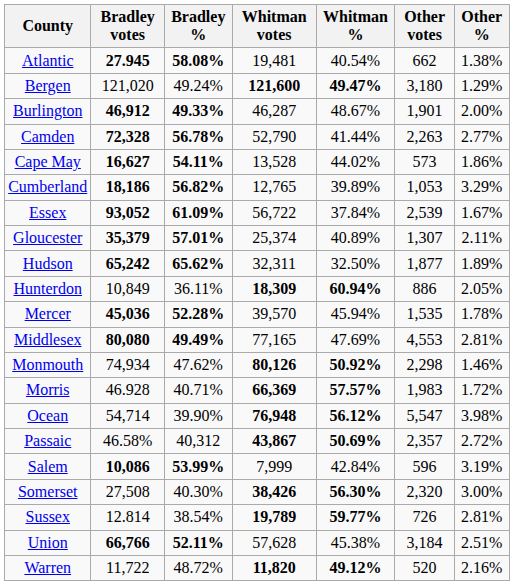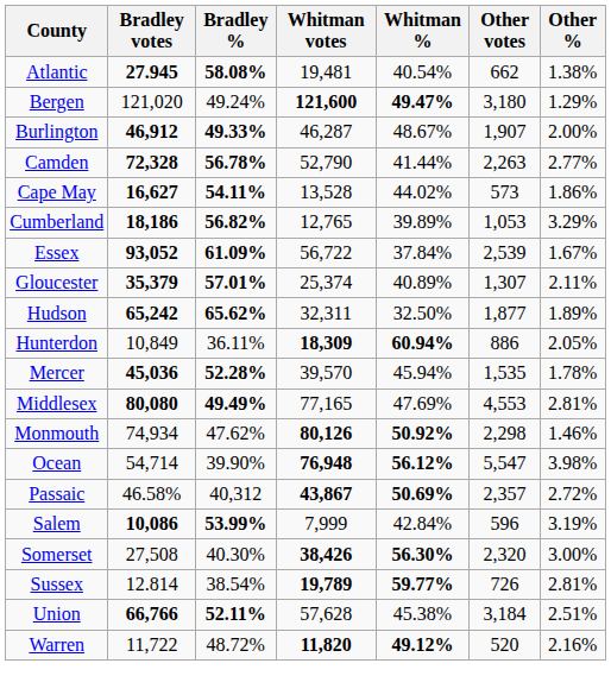 <table width="40%" class="wikitable sortable">
 <tr>
 <th>County</th>
 <th>Bradley votes</th>
 <th>Bradley %</th>
 <th>Whitman votes</th>
 <th>Whitman %</th>
 <th>Other votes</th>
 <th>Other %</th>
 </tr>
 <tr>
 <td align="center" ><a href='#'>Atlantic</a></td>
 <td align="center" ><strong>27.945</strong></td>
 <td align="center" ><strong>58.08%</strong></td>
 <td align="center">19,481</td>
 <td align="center">40.54%</td>
 <td align="center">662</td>
 <td align="center">1.38%</td>
 </tr>
 <tr>
 <td align="center" ><a href='#'>Bergen</a></td>
 <td align="center">121,020</td>
 <td align="center">49.24%</td>
 <td align="center" ><strong>121,600</strong></td>
 <td align="center" ><strong>49.47%</strong></td>
 <td align="center">3,180</td>
 <td align="center">1.29%</td>
 </tr>
 <tr>
 <td align="center" ><a href='#'>Burlington</a></td>
 <td align="center" ><strong>46,912</strong></td>
 <td align="center" ><strong>49.33%</strong></td>
 <td align="center">46,287</td>
 <td align="center">48.67%</td>
-<td align="center">1,901</td>
+<td align="center">1,907</td>
 <td align="center">2.00%</td>
 </tr>
 <tr>
 <td align="center" ><a href='#'>Camden</a></td>
 <td align="center" ><strong>72,328</strong></td>
 <td align="center" ><strong>56.78%</strong></td>
 <td align="center">52,790</td>
 <td align="center">41.44%</td>
 <td align="center">2,263</td>
 <td align="center">2.77%</td>
 </tr>
 <tr>
 <td align="center" ><a href='#'>Cape May</a></td>
 <td align="center" ><strong>16,627</strong></td>
 <td align="center" ><strong>54.11%</strong></td>
 <td align="center">13,528</td>
 <td align="center">44.02%</td>
 <td align="center">573</td>
 <td align="center">1.86%</td>
 </tr>
 <tr>
 <td align="center" ><a href='#'>Cumberland</a></td>
 <td align="center" ><strong>18,186</strong></td>
 <td align="center" ><strong>56.82%</strong></td>
 <td align="center">12,765</td>
 <td align="center">39.89%</td>
 <td align="center">1,053</td>
 <td align="center">3.29%</td>
 </tr>
 <tr>
 <td align="center" ><a href='#'>Essex</a></td>
 <td align="center" ><strong>93,052</strong></td>
 <td align="center" ><strong>61.09%</strong></td>
 <td align="center">56,722</td>
 <td align="center">37.84%</td>
 <td align="center">2,539</td>
 <td align="center">1.67%</td>
 </tr>
 <tr>
 <td align="center" ><a href='#'>Gloucester</a></td>
 <td align="center" ><strong>35,379</strong></td>
 <td align="center" ><strong>57.01%</strong></td>
 <td align="center">25,374</td>
 <td align="center">40.89%</td>
 <td align="center">1,307</td>
 <td align="center">2.11%</td>
 </tr>
 <tr>
 <td align="center" ><a href='#'>Hudson</a></td>
 <td align="center" ><strong>65,242</strong></td>
 <td align="center" ><strong>65.62%</strong></td>
 <td align="center">32,311</td>
 <td align="center">32.50%</td>
 <td align="center">1,877</td>
 <td align="center">1.89%</td>
 </tr>
 <tr>
 <td align="center" ><a href='#'>Hunterdon</a></td>
 <td align="center">10,849</td>
 <td align="center">36.11%</td>
 <td align="center" ><strong>18,309</strong></td>
 <td align="center" ><strong>60.94%</strong></td>
 <td align="center">886</td>
 <td align="center">2.05%</td>
 </tr>
 <tr>
 <td align="center" ><a href='#'>Mercer</a></td>
 <td align="center" ><strong>45,036</strong></td>
 <td align="center" ><strong>52.28%</strong></td>
 <td align="center">39,570</td>
 <td align="center">45.94%</td>
 <td align="center">1,535</td>
 <td align="center">1.78%</td>
 </tr>
 <tr>
 <td align="center" ><a href='#'>Middlesex</a></td>
 <td align="center" ><strong>80,080</strong></td>
 <td align="center" ><strong>49.49%</strong></td>
 <td align="center">77,165</td>
 <td align="center">47.69%</td>
 <td align="center">4,553</td>
 <td align="center">2.81%</td>
 </tr>
 <tr>
 <td align="center" ><a href='#'>Monmouth</a></td>
 <td align="center">74,934</td>
 <td align="center">47.62%</td>
 <td align="center" ><strong>80,126</strong></td>
 <td align="center" ><strong>50.92%</strong></td>
 <td align="center">2,298</td>
 <td align="center">1.46%</td>
 </tr>
 <tr>
-<td align="center" ><a href='#'>Morris</a></td>
-<td align="center">46.928</td>
-<td align="center">40.71%</td>
-<td align="center" ><strong>66,369</strong></td>
-<td align="center" ><strong>57.57%</strong></td>
-<td align="center">1,983</td>
-<td align="center">1.72%</td>
-</tr>
-<tr>
 <td align="center" ><a href='#'>Ocean</a></td>
 <td align="center">54,714</td>
 <td align="center">39.90%</td>
 <td align="center" ><strong>76,948</strong></td>
 <td align="center" ><strong>56.12%</strong></td>
 <td align="center">5,547</td>
 <td align="center">3.98%</td>
 </tr>
 <tr>
 <td align="center" ><a href='#'>Passaic</a></td>
 <td align="center">46.58%</td>
 <td align="center">40,312</td>
 <td align="center" ><strong>43,867</strong></td>
 <td align="center" ><strong>50.69%</strong></td>
 <td align="center">2,357</td>
 <td align="center">2.72%</td>
 </tr>
 <tr>
 <td align="center" ><a href='#'>Salem</a></td>
 <td align="center" ><strong>10,086</strong></td>
 <td align="center" ><strong>53.99%</strong></td>
 <td align="center">7,999</td>
 <td align="center">42.84%</td>
 <td align="center">596</td>
 <td align="center">3.19%</td>
 </tr>
 <tr>
 <td align="center" ><a href='#'>Somerset</a></td>
 <td align="center">27,508</td>
 <td align="center">40.30%</td>
 <td align="center" ><strong>38,426</strong></td>
 <td align="center" ><strong>56.30%</strong></td>
 <td align="center">2,320</td>
 <td align="center">3.00%</td>
 </tr>
 <tr>
 <td align="center" ><a href='#'>Sussex</a></td>
 <td align="center">12.814</td>
 <td align="center">38.54%</td>
 <td align="center" ><strong>19,789</strong></td>
 <td align="center" ><strong>59.77%</strong></td>
 <td align="center">726</td>
 <td align="center">2.81%</td>
 </tr>
 <tr>
 <td align="center" ><a href='#'>Union</a></td>
 <td align="center" ><strong>66,766</strong></td>
 <td align="center" ><strong>52.11%</strong></td>
 <td align="center">57,628</td>
 <td align="center">45.38%</td>
 <td align="center">3,184</td>
 <td align="center">2.51%</td>
 </tr>
 <tr>
 <td align="center" ><a href='#'>Warren</a></td>
 <td align="center">11,722</td>
 <td align="center">48.72%</td>
 <td align="center" ><strong>11,820</strong></td>
 <td align="center" ><strong>49.12%</strong></td>
 <td align="center">520</td>
 <td align="center">2.16%</td>
 </tr>
 </table>
